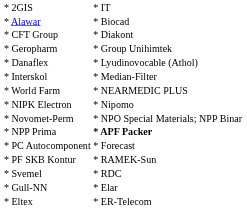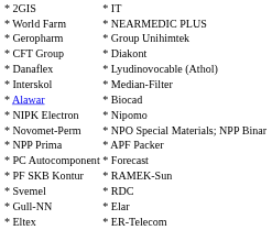 <table>
 <tr>
 <td>* 2GIS</td>
 <td>* IT</td>
 </tr>
 <tr>
-<td>* <a href='#'>Alawar</a></td>
-<td>* Biocad</td>
+<td>* World Farm</td>
+<td>* NEARMEDIC PLUS</td>
+</tr>
+<tr>
+<td>* Geropharm</td>
+<td>* Group Unihimtek</td>
 </tr>
 <tr>
 <td>* CFT Group</td>
 <td>* Diakont</td>
-</tr>
-<tr>
-<td>* Geropharm</td>
-<td>* Group Unihimtek</td>
 </tr>
 <tr>
 <td>* Danaflex</td>
 <td>* Lyudinovocable (Athol)</td>
 </tr>
 <tr>
 <td>* Interskol</td>
 <td>* Median-Filter</td>
 </tr>
 <tr>
-<td>* World Farm</td>
-<td>* NEARMEDIC PLUS</td>
+<td>* <a href='#'>Alawar</a></td>
+<td>* Biocad</td>
 </tr>
 <tr>
 <td>* NIPK Electron</td>
 <td>* Nipomo</td>
 </tr>
 <tr>
 <td>* Novomet-Perm</td>
 <td>* NPO Special Materials; NPP Binar</td>
 </tr>
 <tr>
 <td>* NPP Prima</td>
-<td><strong>* APF Packer</strong></td>
+<td>* APF Packer</td>
 </tr>
 <tr>
 <td>* PC Autocomponent</td>
 <td>* Forecast</td>
 </tr>
 <tr>
 <td>* PF SKB Kontur</td>
 <td>* RAMEK-Sun</td>
 </tr>
 <tr>
 <td>* Svemel</td>
 <td>* RDC</td>
 </tr>
 <tr>
 <td>* Gull-NN</td>
 <td>* Elar</td>
 </tr>
 <tr>
 <td>* Eltex</td>
 <td>* ER-Telecom</td>
 </tr>
 </table>
